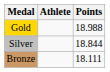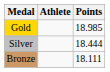 <table class="wikitable">
 <tr>
 <th>Medal</th>
 <th>Athlete</th>
 <th>Points</th>
 </tr>
 <tr>
 <td style="text-align:center;background-color:gold;">Gold</td>
 <td></td>
-<td>18.988</td>
+<td>18.985</td>
 </tr>
 <tr>
 <td style="text-align:center;background-color:silver;">Silver</td>
 <td></td>
-<td>18.844</td>
+<td>18.444</td>
 </tr>
 <tr>
 <td style="text-align:center;background-color:#CC9966;">Bronze</td>
 <td></td>
 <td>18.111</td>
 </tr>
 </table>
